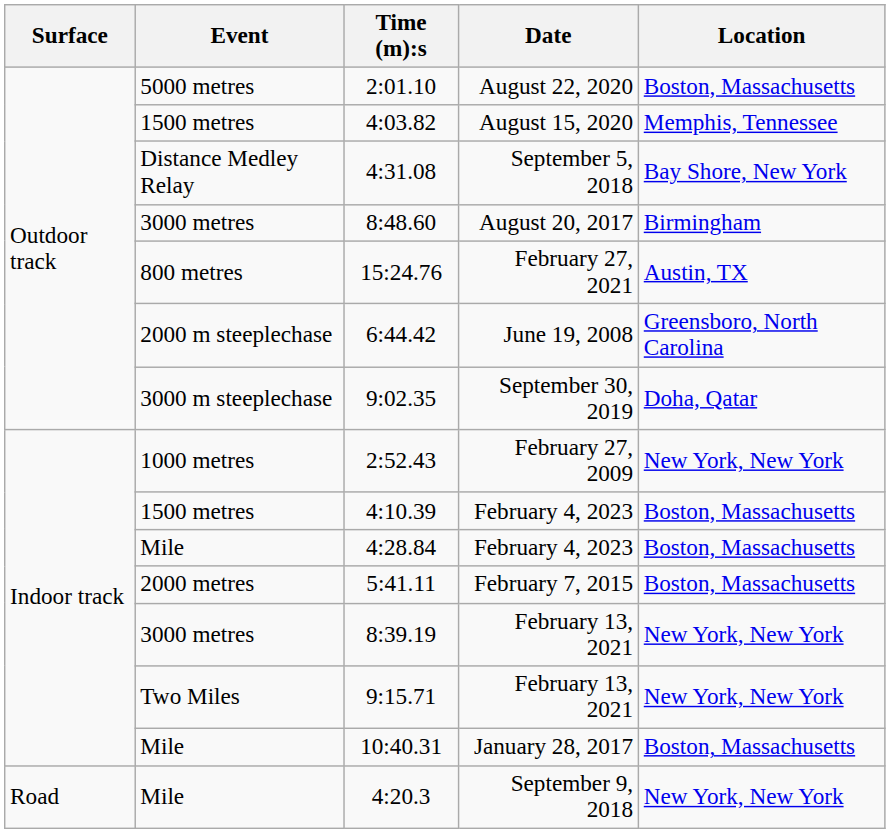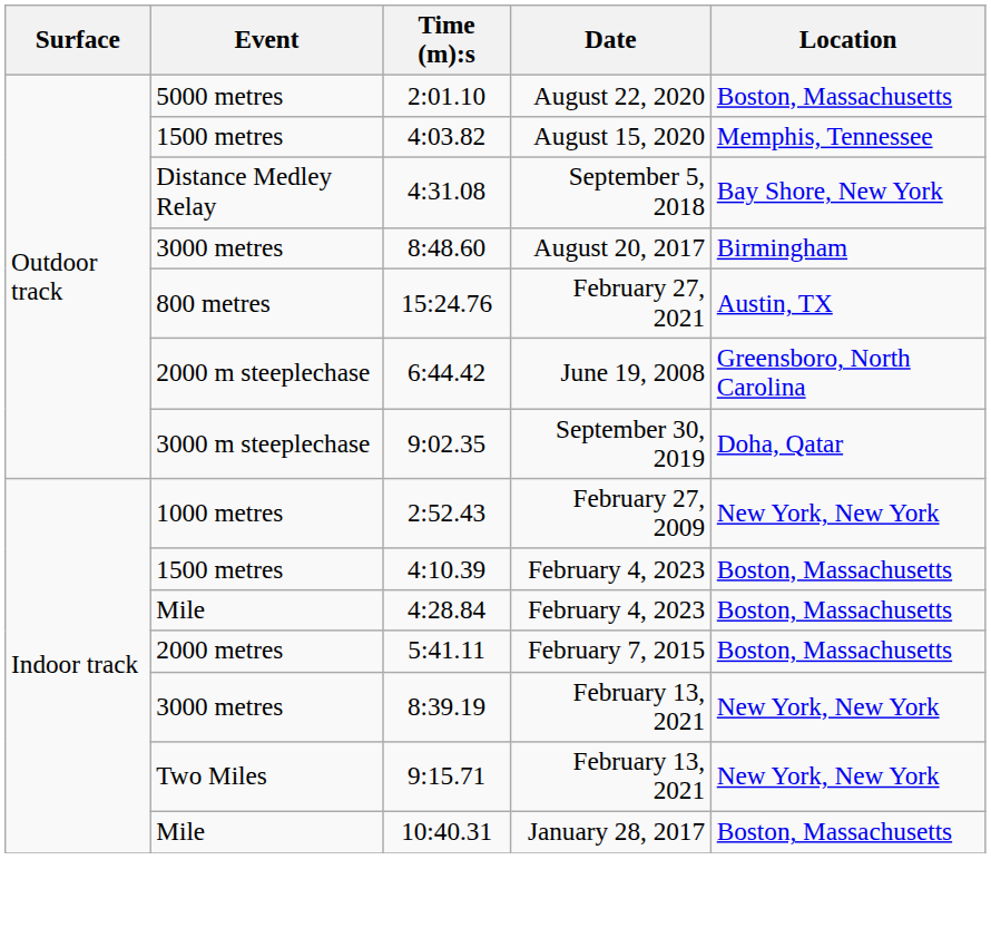 <table class="wikitable">
 <tr>
 <th>Surface</th>
 <th>Event</th>
 <th>Time (m):s</th>
 <th>Date</th>
 <th>Location</th>
 </tr>
 <tr>
 <td rowspan=7>Outdoor track</td>
 <td>5000 metres</td>
 <td align=center>2:01.10</td>
 <td align=right>August 22, 2020</td>
 <td><a href='#'>Boston, Massachusetts</a></td>
 </tr>
 <tr>
 <td>1500 metres</td>
 <td align=center>4:03.82</td>
 <td align=right>August 15, 2020</td>
 <td><a href='#'>Memphis, Tennessee</a></td>
 </tr>
 <tr>
 <td>Distance Medley Relay</td>
 <td align=center>4:31.08</td>
 <td align=right>September 5, 2018</td>
 <td><a href='#'>Bay Shore, New York</a></td>
 </tr>
 <tr>
 <td>3000 metres</td>
 <td align=center>8:48.60</td>
 <td align=right>August 20, 2017</td>
 <td><a href='#'>Birmingham</a></td>
 </tr>
 <tr>
 <td>800 metres</td>
 <td align=center>15:24.76</td>
 <td align=right>February 27, 2021</td>
 <td><a href='#'>Austin, TX</a></td>
 </tr>
 <tr>
 <td>2000 m steeplechase</td>
 <td align=center>6:44.42</td>
 <td align=right>June 19, 2008</td>
 <td><a href='#'>Greensboro, North Carolina</a></td>
 </tr>
 <tr>
 <td>3000 m steeplechase</td>
 <td align=center>9:02.35</td>
 <td align=right>September 30, 2019</td>
 <td><a href='#'>Doha, Qatar</a></td>
 </tr>
 <tr>
 <td rowspan=7>Indoor track</td>
 <td>1000 metres</td>
 <td align=center>2:52.43</td>
 <td align=right>February 27, 2009</td>
 <td><a href='#'>New York, New York</a></td>
 </tr>
 <tr>
 <td>1500 metres</td>
 <td align=center>4:10.39</td>
 <td align=right>February 4, 2023</td>
 <td><a href='#'>Boston, Massachusetts</a></td>
 </tr>
 <tr>
 <td>Mile</td>
 <td align=center>4:28.84</td>
 <td align=right>February 4, 2023</td>
 <td><a href='#'>Boston, Massachusetts</a></td>
 </tr>
 <tr>
 <td>2000 metres</td>
 <td align=center>5:41.11</td>
 <td align=right>February 7, 2015</td>
 <td><a href='#'>Boston, Massachusetts</a></td>
 </tr>
 <tr>
 <td>3000 metres</td>
 <td align=center>8:39.19</td>
 <td align=right>February 13, 2021</td>
 <td><a href='#'>New York, New York</a></td>
 </tr>
 <tr>
 <td>Two Miles</td>
 <td align=center>9:15.71</td>
 <td align=right>February 13, 2021</td>
 <td><a href='#'>New York, New York</a></td>
 </tr>
 <tr>
 <td>Mile</td>
 <td align=center>10:40.31</td>
 <td align=right>January 28, 2017</td>
 <td><a href='#'>Boston, Massachusetts</a></td>
 </tr>
-<tr>
-<td>Road</td>
-<td>Mile</td>
-<td align=center>4:20.3</td>
-<td align=right>September 9, 2018</td>
-<td><a href='#'>New York, New York</a></td>
-</tr>
 </table>
